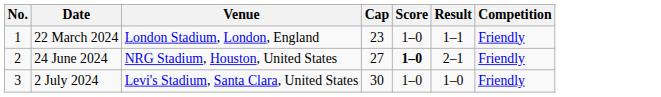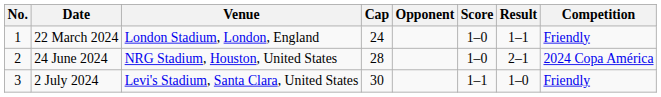 <table class="wikitable sortable">
 <tr>
 <th scope=col>No.</th>
 <th scope=col>Date</th>
 <th scope=col>Venue</th>
 <th scope=col>Cap</th>
+<th scope=col>Opponent</th>
 <th scope=col>Score</th>
 <th scope=col>Result</th>
 <th scope=col>Competition</th>
 </tr>
 <tr>
 <td align=center>1</td>
 <td>22 March 2024</td>
 <td><a href='#'>London Stadium</a>, <a href='#'>London</a>, England</td>
-<td align=center>23</td>
+<td align=center>24</td>
+<td></td>
 <td align=center>1–0</td>
 <td align=center>1–1</td>
 <td><a href='#'>Friendly</a></td>
 </tr>
 <tr>
 <td align=center>2</td>
 <td>24 June 2024</td>
 <td><a href='#'>NRG Stadium</a>, <a href='#'>Houston</a>, United States</td>
-<td align=center>27</td>
-<td align=center><strong>1–0</strong></td>
+<td align=center>28</td>
+<td></td>
+<td align=center>1–0</td>
 <td align=center>2–1</td>
-<td><a href='#'>Friendly</a></td>
+<td><a href='#'>2024 Copa América</a></td>
 </tr>
 <tr>
 <td align=center>3</td>
 <td>2 July 2024</td>
 <td><a href='#'>Levi's Stadium</a>, <a href='#'>Santa Clara</a>, United States</td>
 <td align=center>30</td>
-<td align=center>1–0</td>
+<td></td>
+<td align=center>1–1</td>
 <td align=center>1–0</td>
 <td><a href='#'>Friendly</a></td>
 </tr>
 </table>
